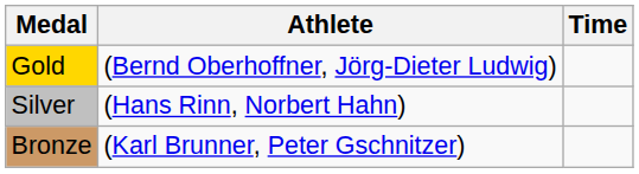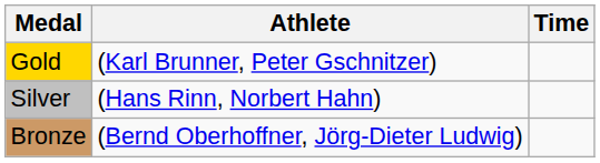 <table class="wikitable">
 <tr>
 <th>Medal</th>
 <th>Athlete</th>
 <th>Time</th>
 </tr>
 <tr>
 <td bgcolor="gold">Gold</td>
-<td> (<a href='#'>Bernd Oberhoffner</a>, <a href='#'>Jörg-Dieter Ludwig</a>)</td>
+<td> (<a href='#'>Karl Brunner</a>, <a href='#'>Peter Gschnitzer</a>)</td>
 <td></td>
 </tr>
 <tr>
 <td bgcolor="silver">Silver</td>
 <td> (<a href='#'>Hans Rinn</a>, <a href='#'>Norbert Hahn</a>)</td>
 <td></td>
 </tr>
 <tr>
 <td bgcolor="CC9966">Bronze</td>
-<td> (<a href='#'>Karl Brunner</a>, <a href='#'>Peter Gschnitzer</a>)</td>
+<td> (<a href='#'>Bernd Oberhoffner</a>, <a href='#'>Jörg-Dieter Ludwig</a>)</td>
 <td></td>
 </tr>
 </table>
